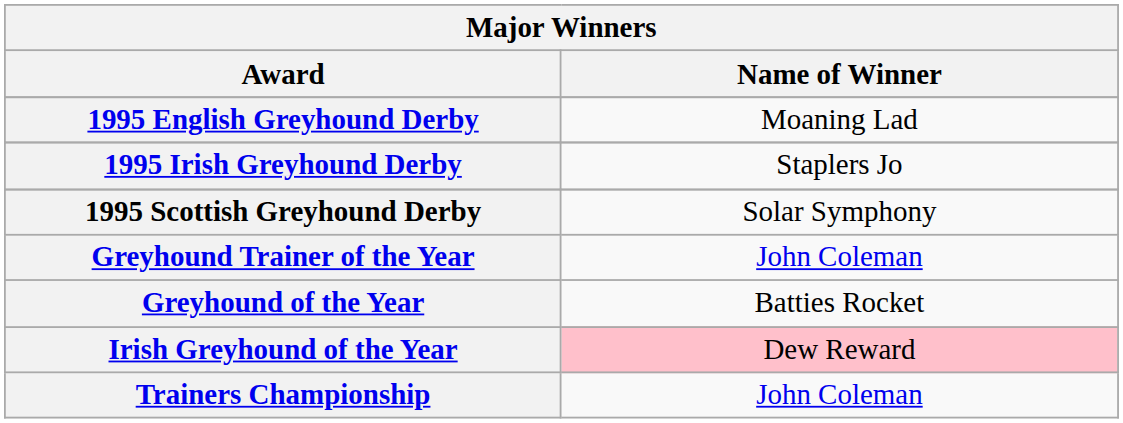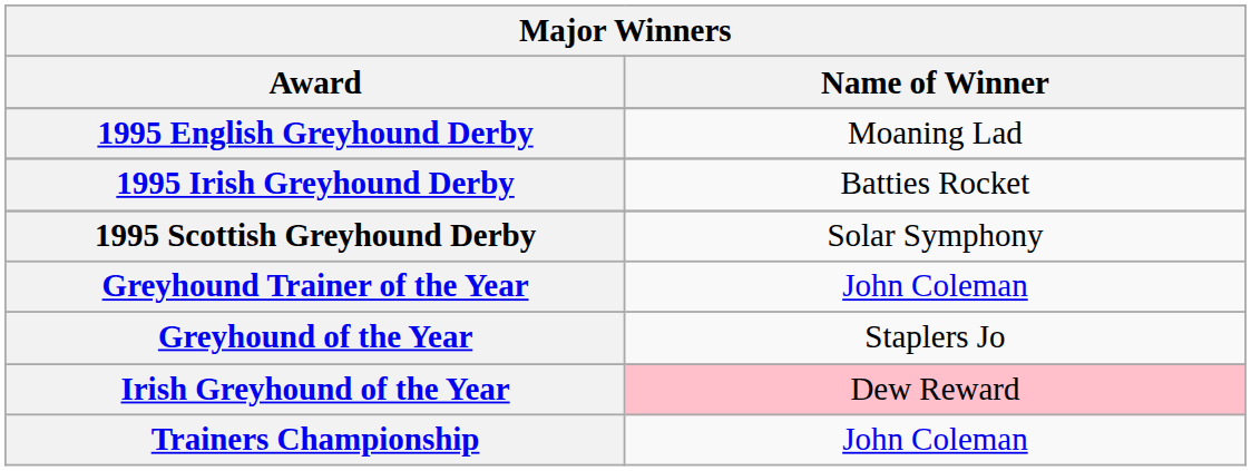 <table class="wikitable">
 <tr>
 <th colspan="2">Major Winners</th>
 </tr>
 <tr>
 <th width=300>Award</th>
 <th width=300>Name of Winner</th>
 </tr>
 <tr>
 </tr>
 <tr align=center>
 <th><a href='#'>1995 English Greyhound Derby</a></th>
 <td>Moaning Lad </td>
 </tr>
 <tr>
 </tr>
 <tr align=center>
 <th><a href='#'>1995 Irish Greyhound Derby</a></th>
-<td>Staplers Jo</td>
+<td>Batties Rocket </td>
 </tr>
 <tr>
 </tr>
 <tr align=center>
 <th>1995 Scottish Greyhound Derby</th>
 <td>Solar Symphony </td>
 </tr>
 <tr align=center>
 <th><a href='#'>Greyhound Trainer of the Year</a></th>
 <td><a href='#'>John Coleman</a></td>
 </tr>
 <tr align=center>
 <th><a href='#'>Greyhound of the Year</a></th>
-<td>Batties Rocket </td>
+<td>Staplers Jo</td>
 </tr>
 <tr align=center>
 <th><a href='#'>Irish Greyhound of the Year</a></th>
 <td style="background: pink;">Dew Reward</td>
 </tr>
 <tr align=center>
 <th><a href='#'>Trainers Championship</a></th>
 <td><a href='#'>John Coleman</a></td>
 </tr>
 </table>
